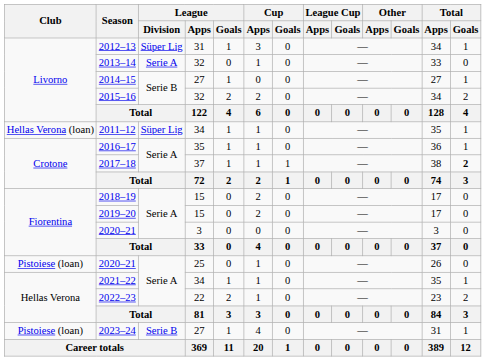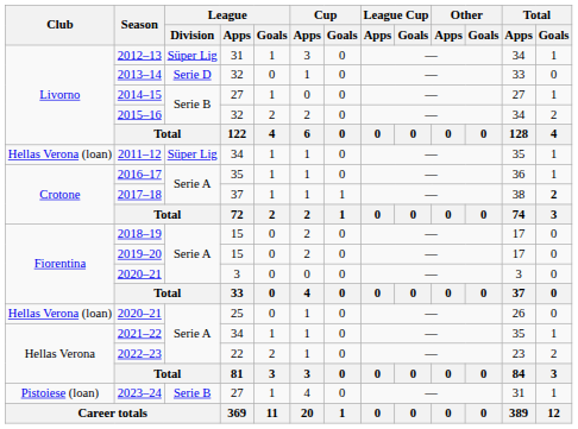 <table class="wikitable" style="text-align: center">
 <tr>
 <th rowspan=2>Club</th>
 <th rowspan=2>Season</th>
 <th colspan=3>League</th>
 <th colspan=2>Cup</th>
 <th colspan=2>League Cup</th>
 <th colspan=2>Other</th>
 <th colspan=2>Total</th>
 </tr>
 <tr>
 <th>Division</th>
 <th>Apps</th>
 <th>Goals</th>
 <th>Apps</th>
 <th>Goals</th>
 <th>Apps</th>
 <th>Goals</th>
 <th>Apps</th>
 <th>Goals</th>
 <th>Apps</th>
 <th>Goals</th>
 </tr>
 <tr>
 <td rowspan=5><a href='#'>Livorno</a></td>
 <td><a href='#'>2012–13</a></td>
 <td><a href='#'>Süper Lig</a></td>
 <td>31</td>
 <td>1</td>
 <td>3</td>
 <td>0</td>
 <td colspan=4>—</td>
 <td>34</td>
 <td>1</td>
 </tr>
 <tr>
 <td><a href='#'>2013–14</a></td>
-<td><a href='#'>Serie A</a></td>
+<td rowspan=1><a href='#'>Serie D</a></td>
 <td>32</td>
 <td>0</td>
 <td>1</td>
 <td>0</td>
 <td colspan=4>—</td>
 <td>33</td>
 <td>0</td>
 </tr>
 <tr>
 <td><a href='#'>2014–15</a></td>
 <td rowspan=2>Serie B</td>
 <td>27</td>
 <td>1</td>
 <td>0</td>
 <td>0</td>
 <td colspan=4>—</td>
 <td>27</td>
 <td>1</td>
 </tr>
 <tr>
 <td><a href='#'>2015–16</a></td>
 <td>32</td>
 <td>2</td>
 <td>2</td>
 <td>0</td>
 <td colspan=4>—</td>
 <td>34</td>
 <td>2</td>
 </tr>
 <tr>
 <th colspan=2>Total</th>
 <th>122</th>
 <th>4</th>
 <th>6</th>
 <th>0</th>
 <th>0</th>
 <th>0</th>
 <th>0</th>
 <th>0</th>
 <th>128</th>
 <th>4</th>
 </tr>
 <tr>
 <td rowspan="1"><a href='#'>Hellas Verona</a> (loan)</td>
 <td><a href='#'>2011–12</a></td>
 <td><a href='#'>Süper Lig</a></td>
 <td>34</td>
 <td>1</td>
 <td>1</td>
 <td>0</td>
 <td colspan=4>—</td>
 <td>35</td>
 <td>1</td>
 </tr>
 <tr>
 <td rowspan=3><a href='#'>Crotone</a></td>
 <td><a href='#'>2016–17</a></td>
 <td rowspan=2>Serie A</td>
 <td>35</td>
 <td>1</td>
 <td>1</td>
 <td>0</td>
 <td colspan=4>—</td>
 <td>36</td>
 <td>1</td>
 </tr>
 <tr>
 <td><a href='#'>2017–18</a></td>
 <td>37</td>
 <td>1</td>
 <td>1</td>
 <td>1</td>
 <td colspan=4>—</td>
 <td>38</td>
 <td><strong>2</strong></td>
 </tr>
 <tr>
 <th colspan=2>Total</th>
 <th>72</th>
 <th>2</th>
 <th>2</th>
 <th>1</th>
 <th>0</th>
 <th>0</th>
 <th>0</th>
 <th>0</th>
 <th>74</th>
 <th>3</th>
 </tr>
 <tr>
 <td rowspan="4"><a href='#'>Fiorentina</a></td>
 <td><a href='#'>2018–19</a></td>
 <td rowspan=3>Serie A</td>
 <td>15</td>
 <td>0</td>
 <td>2</td>
 <td>0</td>
 <td colspan=4>—</td>
 <td>17</td>
 <td>0</td>
 </tr>
 <tr>
 <td><a href='#'>2019–20</a></td>
 <td>15</td>
 <td>0</td>
 <td>2</td>
 <td>0</td>
 <td colspan=4>—</td>
 <td>17</td>
 <td>0</td>
 </tr>
 <tr>
 <td><a href='#'>2020–21</a></td>
 <td>3</td>
 <td>0</td>
 <td>0</td>
 <td>0</td>
 <td colspan=4>—</td>
 <td>3</td>
 <td>0</td>
 </tr>
 <tr>
 <th colspan=2>Total</th>
 <th>33</th>
 <th>0</th>
 <th>4</th>
 <th>0</th>
 <th>0</th>
 <th>0</th>
 <th>0</th>
 <th>0</th>
 <th>37</th>
 <th>0</th>
 </tr>
 <tr>
-<td rowspan=1><a href='#'>Pistoiese</a> (loan)</td>
+<td rowspan="1"><a href='#'>Hellas Verona</a> (loan)</td>
 <td><a href='#'>2020–21</a></td>
 <td rowspan="3">Serie A</td>
 <td>25</td>
 <td>0</td>
 <td>1</td>
 <td>0</td>
 <td colspan=4>—</td>
 <td>26</td>
 <td>0</td>
 </tr>
 <tr>
 <td rowspan="3">Hellas Verona</td>
 <td><a href='#'>2021–22</a></td>
 <td>34</td>
 <td>1</td>
 <td>1</td>
 <td>0</td>
 <td colspan=4>—</td>
 <td>35</td>
 <td>1</td>
 </tr>
 <tr>
 <td><a href='#'>2022–23</a></td>
 <td>22</td>
 <td>2</td>
 <td>1</td>
 <td>0</td>
 <td colspan=4>—</td>
 <td>23</td>
 <td>2</td>
 </tr>
 <tr>
 <th colspan=2>Total</th>
 <th>81</th>
 <th>3</th>
 <th>3</th>
 <th>0</th>
 <th>0</th>
 <th>0</th>
 <th>0</th>
 <th>0</th>
 <th>84</th>
 <th>3</th>
 </tr>
 <tr>
 <td rowspan=1><a href='#'>Pistoiese</a> (loan)</td>
 <td><a href='#'>2023–24</a></td>
 <td><a href='#'>Serie B</a></td>
 <td>27</td>
 <td>1</td>
 <td>4</td>
 <td>0</td>
 <td colspan=4>—</td>
 <td>31</td>
 <td>1</td>
 </tr>
 <tr>
 <th colspan=3>Career totals</th>
 <th>369</th>
 <th>11</th>
 <th>20</th>
 <th>1</th>
 <th>0</th>
 <th>0</th>
 <th>0</th>
 <th>0</th>
 <th>389</th>
 <th>12</th>
 </tr>
 </table>
